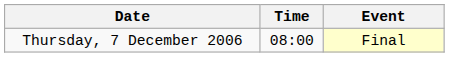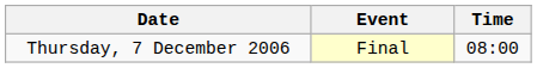 <table class = "wikitable" style="text-align:center;">
 <tr>
 <th width=220>Date</th>
+<th width=100>Event</th>
 <th width=50>Time</th>
-<th width=100>Event</th>
 </tr>
 <tr>
 <td>Thursday, 7 December 2006</td>
+<td bgcolor=ffffcc>Final</td>
 <td>08:00</td>
-<td bgcolor=ffffcc>Final</td>
 </tr>
 </table>
